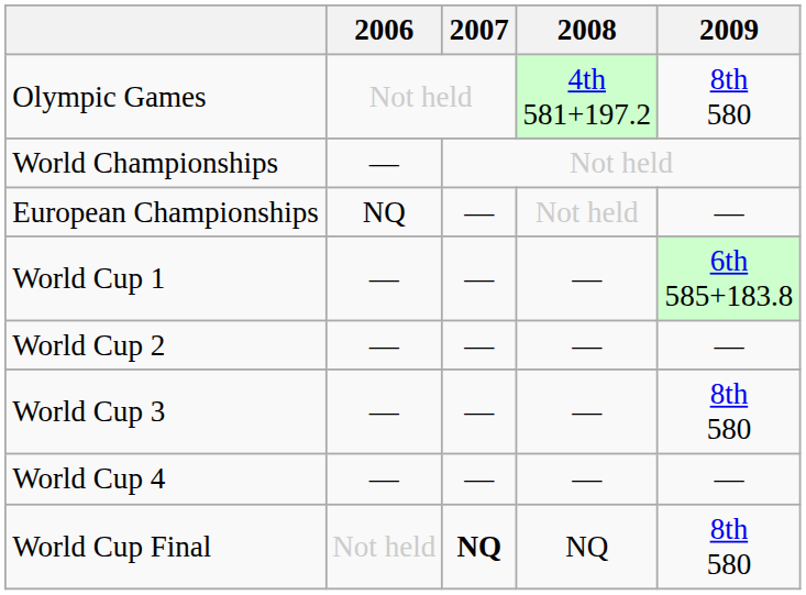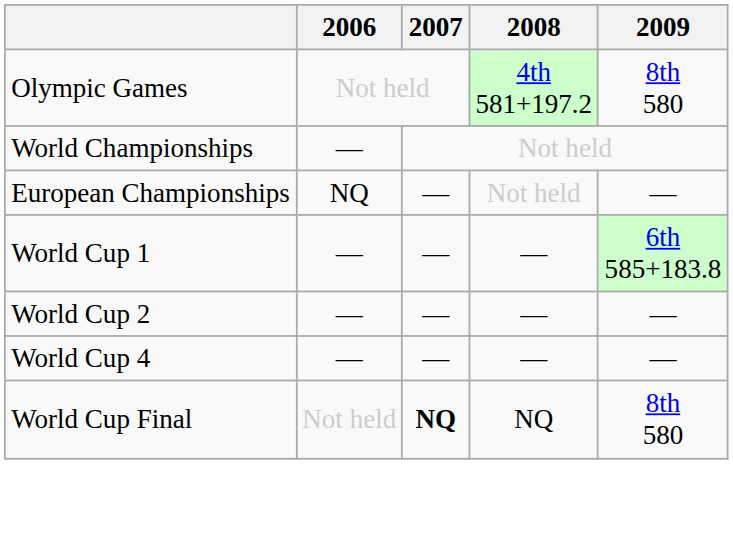 <table class="wikitable" style="font-size: 95%; text-align: center">
 <tr>
 <th></th>
 <th>2006</th>
 <th>2007</th>
 <th>2008</th>
 <th>2009</th>
 </tr>
 <tr>
 <td style="text-align: left">Olympic Games</td>
 <td colspan=2 style="color: #cccccc">Not held</td>
 <td style="background: #ccffcc"><a href='#'>4th</a><br>581+197.2</td>
 <td><a href='#'>8th</a><br>580</td>
 </tr>
 <tr>
 <td style="text-align: left">World Championships</td>
 <td>—</td>
 <td colspan=3 style="color: #cccccc">Not held</td>
 </tr>
 <tr>
 <td style="text-align: left">European Championships</td>
 <td>NQ</td>
 <td>—</td>
 <td style="color: #cccccc">Not held</td>
 <td>—</td>
 </tr>
 <tr>
 <td style="text-align: left">World Cup 1</td>
 <td>—</td>
 <td>—</td>
 <td>—</td>
 <td style="background: #ccffcc"><a href='#'>6th</a><br>585+183.8</td>
 </tr>
 <tr>
 <td style="text-align: left">World Cup 2</td>
 <td>—</td>
 <td>—</td>
 <td>—</td>
 <td>—</td>
 </tr>
 <tr>
-<td style="text-align: left">World Cup 3</td>
-<td>—</td>
-<td>—</td>
-<td>—</td>
-<td><a href='#'>8th</a><br>580</td>
-</tr>
-<tr>
 <td style="text-align: left">World Cup 4</td>
 <td>—</td>
 <td>—</td>
 <td>—</td>
 <td>—</td>
 </tr>
 <tr>
 <td style="text-align: left">World Cup Final</td>
 <td style="color: #cccccc">Not held</td>
 <td><strong>NQ</strong></td>
 <td>NQ</td>
 <td><a href='#'>8th</a><br>580</td>
 </tr>
 </table>
